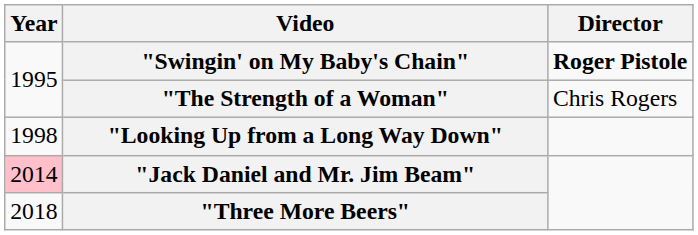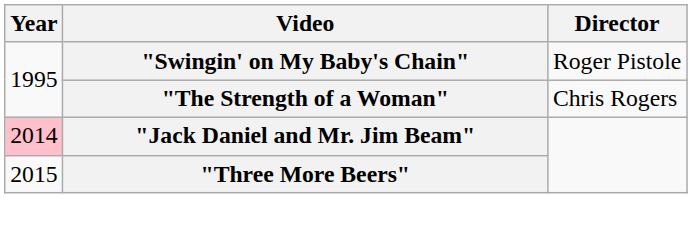 <table class="wikitable plainrowheaders">
 <tr>
 <th>Year</th>
 <th style="width:20em;">Video</th>
 <th>Director</th>
 </tr>
 <tr>
 <td rowspan="2">1995</td>
 <th scope="row">"Swingin' on My Baby's Chain"</th>
-<td><strong>Roger Pistole</strong></td>
+<td>Roger Pistole</td>
 </tr>
 <tr>
 <th scope="row">"The Strength of a Woman"</th>
 <td>Chris Rogers</td>
 </tr>
 <tr>
-<td>1998</td>
-<th scope="row">"Looking Up from a Long Way Down"</th>
-<td></td>
-</tr>
-<tr>
 <td style="background: pink;">2014</td>
 <th scope="row">"Jack Daniel and Mr. Jim Beam"</th>
 </tr>
 <tr>
-<td>2018</td>
+<td>2015</td>
 <th scope="row">"Three More Beers"</th>
 </tr>
 </table>
